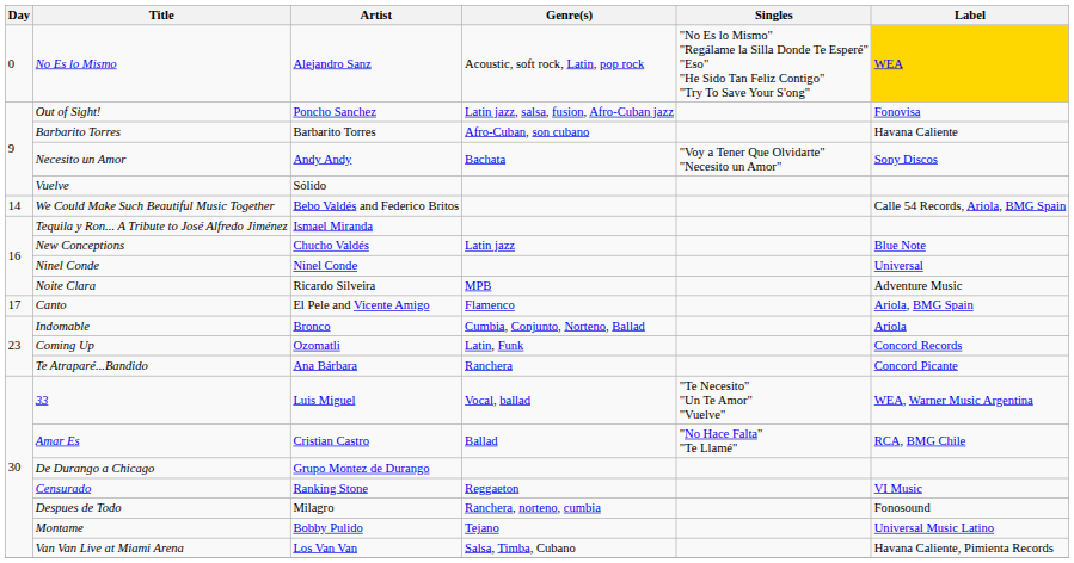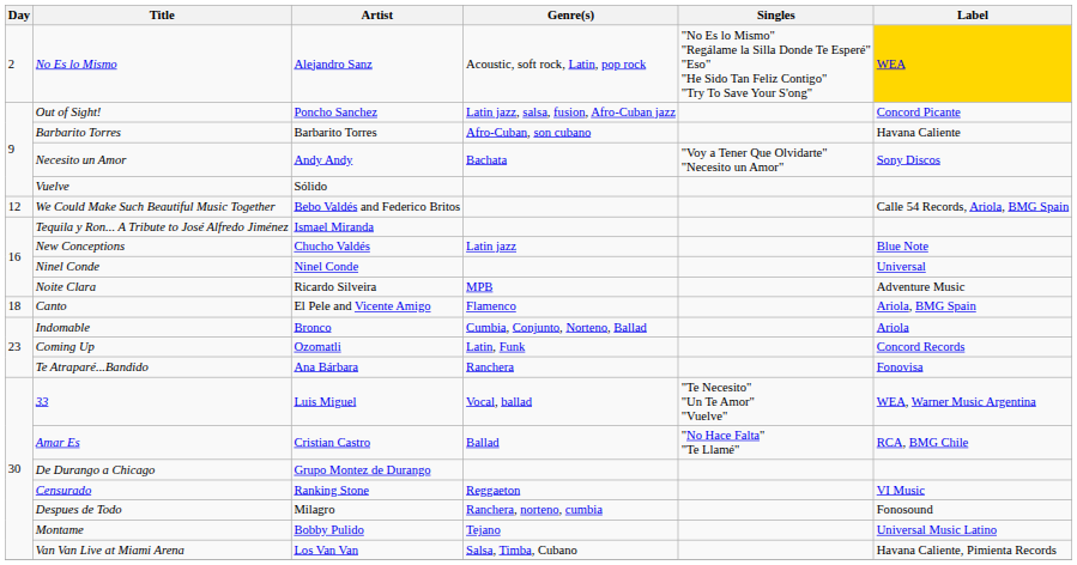 <table class="wikitable sortable" style="text-align: left;">
 <tr>
 <th>Day</th>
 <th>Title</th>
 <th>Artist</th>
 <th>Genre(s)</th>
 <th>Singles</th>
 <th>Label</th>
 </tr>
 <tr>
-<td>0</td>
+<td>2</td>
 <td><em><a href='#'>No Es lo Mismo</a></em></td>
 <td><a href='#'>Alejandro Sanz</a></td>
 <td>Acoustic, soft rock, <a href='#'>Latin</a>, <a href='#'>pop rock</a></td>
 <td>"No Es lo Mismo"<br>"Regálame la Silla Donde Te Esperé"<br>"Eso"<br>"He Sido Tan Feliz Contigo"<br>"Try To Save Your S'ong"</td>
 <td style="background: gold;"><a href='#'>WEA</a></td>
 </tr>
 <tr>
 <td rowspan="4">9</td>
 <td><em>Out of Sight!</em></td>
 <td><a href='#'>Poncho Sanchez</a></td>
 <td><a href='#'>Latin jazz</a>, <a href='#'>salsa</a>, <a href='#'>fusion</a>, <a href='#'>Afro-Cuban jazz</a></td>
 <td></td>
-<td><a href='#'>Fonovisa</a></td>
+<td><a href='#'>Concord Picante</a></td>
 </tr>
 <tr>
 <td><em>Barbarito Torres</em></td>
 <td>Barbarito Torres</td>
 <td><a href='#'>Afro-Cuban</a>, <a href='#'>son cubano</a></td>
 <td></td>
 <td>Havana Caliente</td>
 </tr>
 <tr>
 <td><em>Necesito un Amor</em></td>
 <td><a href='#'>Andy Andy</a></td>
 <td><a href='#'>Bachata</a></td>
 <td>"Voy a Tener Que Olvidarte"<br>"Necesito un Amor"</td>
 <td><a href='#'>Sony Discos</a></td>
 </tr>
 <tr>
 <td><em>Vuelve</em></td>
 <td>Sólido</td>
 <td></td>
 <td></td>
 <td></td>
 </tr>
 <tr>
-<td>14</td>
+<td>12</td>
 <td><em>We Could Make Such Beautiful Music Together</em></td>
 <td><a href='#'>Bebo Valdés</a> and Federico Britos</td>
 <td></td>
 <td></td>
 <td>Calle 54 Records, <a href='#'>Ariola</a>, <a href='#'>BMG Spain</a></td>
 </tr>
 <tr>
 <td rowspan="4">16</td>
 <td><em>Tequila y Ron... A Tribute to José Alfredo Jiménez</em></td>
 <td><a href='#'>Ismael Miranda</a></td>
 <td></td>
 <td></td>
 <td></td>
 </tr>
 <tr>
 <td><em>New Conceptions</em></td>
 <td><a href='#'>Chucho Valdés</a></td>
 <td><a href='#'>Latin jazz</a></td>
 <td></td>
 <td><a href='#'>Blue Note</a></td>
 </tr>
 <tr>
 <td><em>Ninel Conde</em></td>
 <td><a href='#'>Ninel Conde</a></td>
 <td></td>
 <td></td>
 <td><a href='#'>Universal</a></td>
 </tr>
 <tr>
 <td><em>Noite Clara</em></td>
 <td>Ricardo Silveira</td>
 <td><a href='#'>MPB</a></td>
 <td></td>
 <td>Adventure Music</td>
 </tr>
 <tr>
-<td>17</td>
+<td>18</td>
 <td><em>Canto</em></td>
 <td>El Pele and <a href='#'>Vicente Amigo</a></td>
 <td><a href='#'>Flamenco</a></td>
 <td></td>
 <td><a href='#'>Ariola</a>, <a href='#'>BMG Spain</a></td>
 </tr>
 <tr>
 <td rowspan="3">23</td>
 <td><em>Indomable</em></td>
 <td><a href='#'>Bronco</a></td>
 <td><a href='#'>Cumbia</a>, <a href='#'>Conjunto</a>, <a href='#'>Norteno</a>, <a href='#'>Ballad</a></td>
 <td></td>
 <td><a href='#'>Ariola</a></td>
 </tr>
 <tr>
 <td><em>Coming Up</em></td>
 <td><a href='#'>Ozomatli</a></td>
 <td><a href='#'>Latin</a>, <a href='#'>Funk</a></td>
 <td></td>
 <td><a href='#'>Concord Records</a></td>
 </tr>
 <tr>
 <td><em>Te Atraparé...Bandido</em></td>
 <td><a href='#'>Ana Bárbara</a></td>
 <td><a href='#'>Ranchera</a></td>
 <td></td>
-<td><a href='#'>Concord Picante</a></td>
+<td><a href='#'>Fonovisa</a></td>
 </tr>
 <tr>
 <td rowspan="7">30</td>
 <td><em><a href='#'>33</a></em></td>
 <td><a href='#'>Luis Miguel</a></td>
 <td><a href='#'>Vocal</a>, <a href='#'>ballad</a></td>
 <td>"Te Necesito"<br>"Un Te Amor"<br>"Vuelve"</td>
 <td><a href='#'>WEA</a>, <a href='#'>Warner Music Argentina</a></td>
 </tr>
 <tr>
 <td><em><a href='#'>Amar Es</a></em></td>
 <td><a href='#'>Cristian Castro</a></td>
 <td><a href='#'>Ballad</a></td>
 <td>"<a href='#'>No Hace Falta</a>"<br>"Te Llamé"</td>
 <td><a href='#'>RCA</a>, <a href='#'>BMG Chile</a></td>
 </tr>
 <tr>
 <td><em>De Durango a Chicago</em></td>
 <td><a href='#'>Grupo Montez de Durango</a></td>
 <td></td>
 <td></td>
 <td></td>
 </tr>
 <tr>
 <td><em><a href='#'>Censurado</a></em></td>
 <td><a href='#'>Ranking Stone</a></td>
 <td><a href='#'>Reggaeton</a></td>
 <td></td>
 <td><a href='#'>VI Music</a></td>
 </tr>
 <tr>
 <td><em>Despues de Todo</em></td>
 <td>Milagro</td>
 <td><a href='#'>Ranchera</a>, <a href='#'>norteno</a>, <a href='#'>cumbia</a></td>
 <td></td>
 <td>Fonosound</td>
 </tr>
 <tr>
 <td><em>Montame</em></td>
 <td><a href='#'>Bobby Pulido</a></td>
 <td><a href='#'>Tejano</a></td>
 <td></td>
 <td><a href='#'>Universal Music Latino</a></td>
 </tr>
 <tr>
 <td><em>Van Van Live at Miami Arena</em></td>
 <td><a href='#'>Los Van Van</a></td>
 <td><a href='#'>Salsa</a>, <a href='#'>Timba</a>, Cubano</td>
 <td></td>
 <td>Havana Caliente, Pimienta Records</td>
 </tr>
 <tr>
 </tr>
 </table>
